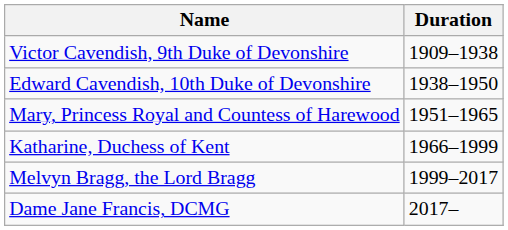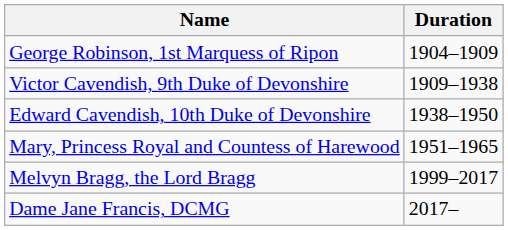 <table class="wikitable">
 <tr>
 <th>Name</th>
 <th>Duration</th>
+</tr>
+<tr>
+<td><a href='#'>George Robinson, 1st Marquess of Ripon</a></td>
+<td>1904–1909</td>
 </tr>
 <tr>
 <td><a href='#'>Victor Cavendish, 9th Duke of Devonshire</a></td>
 <td>1909–1938</td>
 </tr>
 <tr>
 <td><a href='#'>Edward Cavendish, 10th Duke of Devonshire</a></td>
 <td>1938–1950</td>
 </tr>
 <tr>
 <td><a href='#'>Mary, Princess Royal and Countess of Harewood</a></td>
 <td>1951–1965</td>
 </tr>
 <tr>
-<td><a href='#'>Katharine, Duchess of Kent</a></td>
-<td>1966–1999</td>
-</tr>
-<tr>
 <td><a href='#'>Melvyn Bragg, the Lord Bragg</a></td>
 <td>1999–2017</td>
 </tr>
 <tr>
 <td><a href='#'>Dame Jane Francis, DCMG</a></td>
 <td>2017–</td>
 </tr>
 </table>
